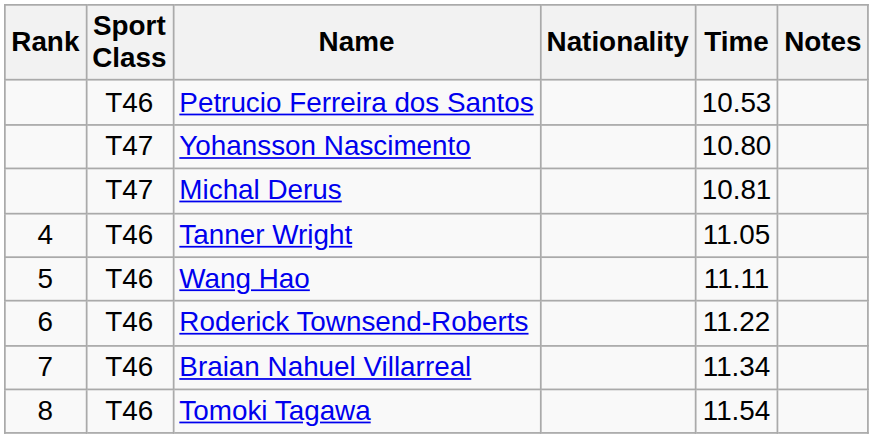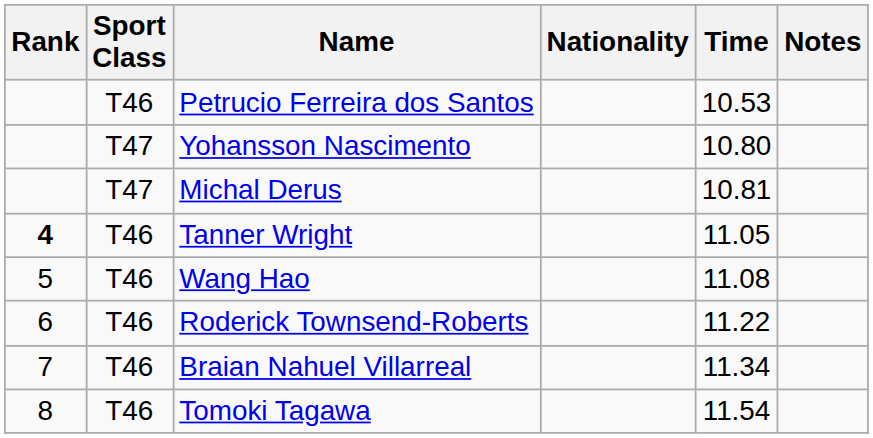 <table class="wikitable sortable" style="text-align:center">
 <tr>
 <th>Rank</th>
 <th>Sport<br>Class</th>
 <th>Name</th>
 <th>Nationality</th>
 <th>Time</th>
 <th>Notes</th>
 </tr>
 <tr>
 <td></td>
 <td>T46</td>
 <td align=left><a href='#'>Petrucio Ferreira dos Santos</a></td>
 <td align=left></td>
 <td>10.53</td>
 <td></td>
 </tr>
 <tr>
 <td></td>
 <td>T47</td>
 <td align=left><a href='#'>Yohansson Nascimento</a></td>
 <td align=left></td>
 <td>10.80</td>
 <td></td>
 </tr>
 <tr>
 <td></td>
 <td>T47</td>
 <td align=left><a href='#'>Michal Derus</a></td>
 <td align=left></td>
 <td>10.81</td>
 <td></td>
 </tr>
 <tr>
-<td>4</td>
+<td><strong>4</strong></td>
 <td>T46</td>
 <td align=left><a href='#'>Tanner Wright</a></td>
 <td align=left></td>
 <td>11.05</td>
 <td></td>
 </tr>
 <tr>
 <td>5</td>
 <td>T46</td>
 <td align=left><a href='#'>Wang Hao</a></td>
 <td align=left></td>
-<td>11.11</td>
+<td>11.08</td>
 <td></td>
 </tr>
 <tr>
 <td>6</td>
 <td>T46</td>
 <td align=left><a href='#'>Roderick Townsend-Roberts</a></td>
 <td align=left></td>
 <td>11.22</td>
 <td></td>
 </tr>
 <tr>
 <td>7</td>
 <td>T46</td>
 <td align=left><a href='#'>Braian Nahuel Villarreal</a></td>
 <td align=left></td>
 <td>11.34</td>
 <td></td>
 </tr>
 <tr>
 <td>8</td>
 <td>T46</td>
 <td align=left><a href='#'>Tomoki Tagawa</a></td>
 <td align=left></td>
 <td>11.54</td>
 <td></td>
 </tr>
 </table>
